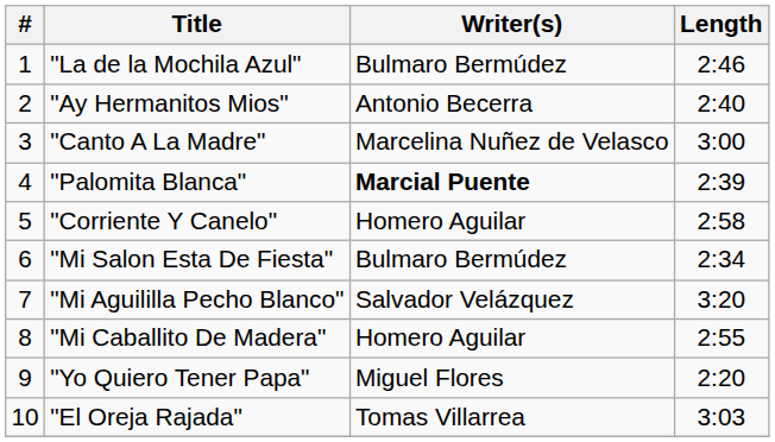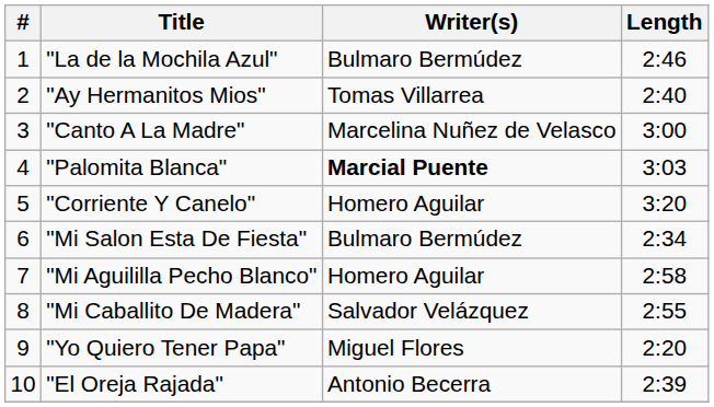 <table class="wikitable">
 <tr>
 <th align="center">#</th>
 <th align="left">Title</th>
 <th align="left">Writer(s)</th>
 <th align="center">Length</th>
 </tr>
 <tr>
 <td align="center">1</td>
 <td align="left">"La de la Mochila Azul"</td>
 <td align="left">Bulmaro Bermúdez</td>
 <td align="center">2:46</td>
 </tr>
 <tr>
 <td align="center">2</td>
 <td align="left">"Ay Hermanitos Mios"</td>
-<td align="left">Antonio Becerra</td>
+<td align="left">Tomas Villarrea</td>
 <td align="center">2:40</td>
 </tr>
 <tr>
 <td align="center">3</td>
 <td align="left">"Canto A La Madre"</td>
 <td align="left">Marcelina Nuñez de Velasco</td>
 <td align="center">3:00</td>
 </tr>
 <tr>
 <td align="center">4</td>
 <td align="left">"Palomita Blanca"</td>
 <td align="left"><strong>Marcial  Puente</strong></td>
-<td align="center">2:39</td>
+<td align="center">3:03</td>
 </tr>
 <tr>
 <td align="center">5</td>
 <td align="left">"Corriente Y Canelo"</td>
 <td align="left">Homero Aguilar</td>
-<td align="center">2:58</td>
+<td align="center">3:20</td>
 </tr>
 <tr>
 <td align="center">6</td>
 <td align="left">"Mi Salon Esta De Fiesta"</td>
 <td align="left">Bulmaro Bermúdez</td>
 <td align="center">2:34</td>
 </tr>
 <tr>
 <td align="center">7</td>
 <td align="left">"Mi Aguililla Pecho Blanco"</td>
-<td align="left">Salvador Velázquez</td>
-<td align="center">3:20</td>
+<td align="left">Homero Aguilar</td>
+<td align="center">2:58</td>
 </tr>
 <tr>
 <td align="center">8</td>
 <td align="left">"Mi Caballito De Madera"</td>
-<td align="left">Homero Aguilar</td>
+<td align="left">Salvador Velázquez</td>
 <td align="center">2:55</td>
 </tr>
 <tr>
 <td align="center">9</td>
 <td align="left">"Yo Quiero Tener Papa"</td>
 <td align="left">Miguel Flores</td>
 <td align="center">2:20</td>
 </tr>
 <tr>
 <td align="center">10</td>
 <td align="left">"El Oreja Rajada"</td>
-<td align="left">Tomas Villarrea</td>
-<td align="center">3:03</td>
+<td align="left">Antonio Becerra</td>
+<td align="center">2:39</td>
 </tr>
 <tr>
 </tr>
 </table>
